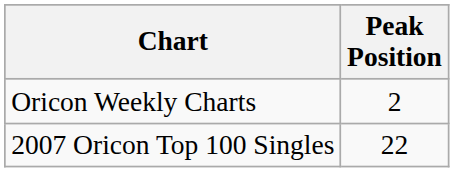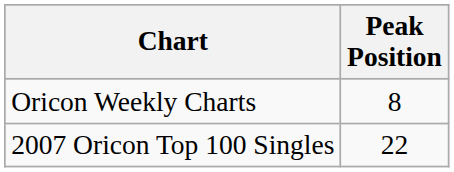 <table class="wikitable">
 <tr>
 <th>Chart</th>
 <th>Peak<br>Position</th>
 </tr>
 <tr>
 <td>Oricon Weekly Charts</td>
-<td align="center">2</td>
+<td align="center">8</td>
 </tr>
 <tr>
 <td>2007 Oricon Top 100 Singles</td>
 <td align="center">22</td>
 </tr>
 </table>
